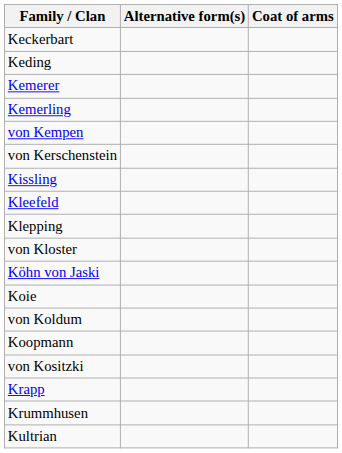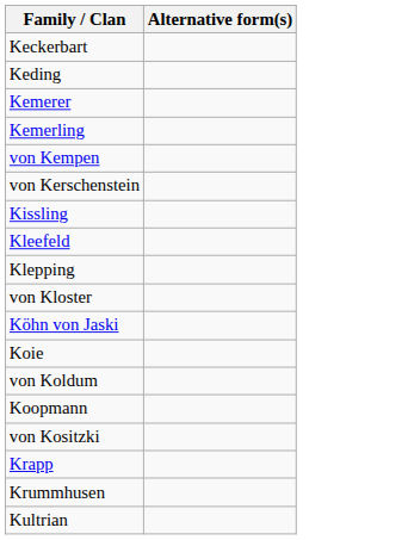 <table class="wikitable">
 <tr>
 <th>Family / Clan</th>
 <th>Alternative form(s)</th>
-<th>Coat of arms</th>
 </tr>
 <tr>
 <td>Keckerbart</td>
-<td></td>
 <td></td>
 </tr>
 <tr>
 <td>Keding</td>
 <td></td>
-<td></td>
 </tr>
 <tr>
 <td><a href='#'>Kemerer</a></td>
-<td></td>
 <td></td>
 </tr>
 <tr>
 <td><a href='#'>Kemerling</a></td>
 <td></td>
-<td></td>
 </tr>
 <tr>
 <td><a href='#'>von Kempen</a></td>
-<td></td>
 <td></td>
 </tr>
 <tr>
 <td>von Kerschenstein</td>
 <td></td>
-<td></td>
 </tr>
 <tr>
 <td><a href='#'>Kissling</a></td>
-<td></td>
 <td></td>
 </tr>
 <tr>
 <td><a href='#'>Kleefeld</a></td>
 <td></td>
-<td></td>
 </tr>
 <tr>
 <td>Klepping</td>
-<td></td>
 <td></td>
 </tr>
 <tr>
 <td>von Kloster</td>
 <td></td>
-<td></td>
 </tr>
 <tr>
 <td><a href='#'>Köhn von Jaski</a></td>
-<td></td>
 <td></td>
 </tr>
 <tr>
 <td>Koie</td>
 <td></td>
-<td></td>
 </tr>
 <tr>
 <td>von Koldum</td>
-<td></td>
 <td></td>
 </tr>
 <tr>
 <td>Koopmann</td>
 <td></td>
-<td></td>
 </tr>
 <tr>
 <td>von Kositzki</td>
-<td></td>
 <td></td>
 </tr>
 <tr>
 <td><a href='#'>Krapp</a></td>
 <td></td>
-<td></td>
 </tr>
 <tr>
 <td>Krummhusen</td>
-<td></td>
 <td></td>
 </tr>
 <tr>
 <td>Kultrian</td>
 <td></td>
-<td></td>
 </tr>
 </table>
